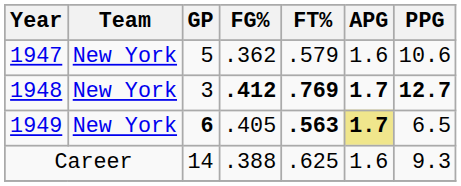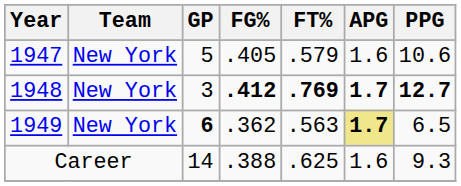 <table class="wikitable sortable" style="font-size:95%; text-align:right;">
 <tr>
 <th>Year</th>
 <th>Team</th>
 <th>GP</th>
 <th>FG%</th>
 <th>FT%</th>
 <th>APG</th>
 <th>PPG</th>
 </tr>
 <tr>
 <td style="text-align:left;"><a href='#'>1947</a></td>
 <td style="text-align:left;"><a href='#'>New York</a></td>
 <td>5</td>
-<td>.362</td>
+<td>.405</td>
 <td>.579</td>
 <td>1.6</td>
 <td>10.6</td>
 </tr>
 <tr>
 <td style="text-align:left;"><a href='#'>1948</a></td>
 <td style="text-align:left;"><a href='#'>New York</a></td>
 <td>3</td>
 <td><strong>.412</strong></td>
 <td><strong>.769</strong></td>
 <td><strong>1.7</strong></td>
 <td><strong>12.7</strong></td>
 </tr>
 <tr>
 <td style="text-align:left;"><a href='#'>1949</a></td>
 <td style="text-align:left;"><a href='#'>New York</a></td>
 <td><strong>6</strong></td>
-<td>.405</td>
-<td><strong>.563</strong></td>
+<td>.362</td>
+<td>.563</td>
 <td style="background: khaki;"><strong>1.7</strong></td>
 <td>6.5</td>
 </tr>
 <tr>
 <td style="text-align:center;" colspan="2">Career</td>
 <td>14</td>
 <td>.388</td>
 <td>.625</td>
 <td>1.6</td>
 <td>9.3</td>
 </tr>
 <tr>
 </tr>
 </table>
